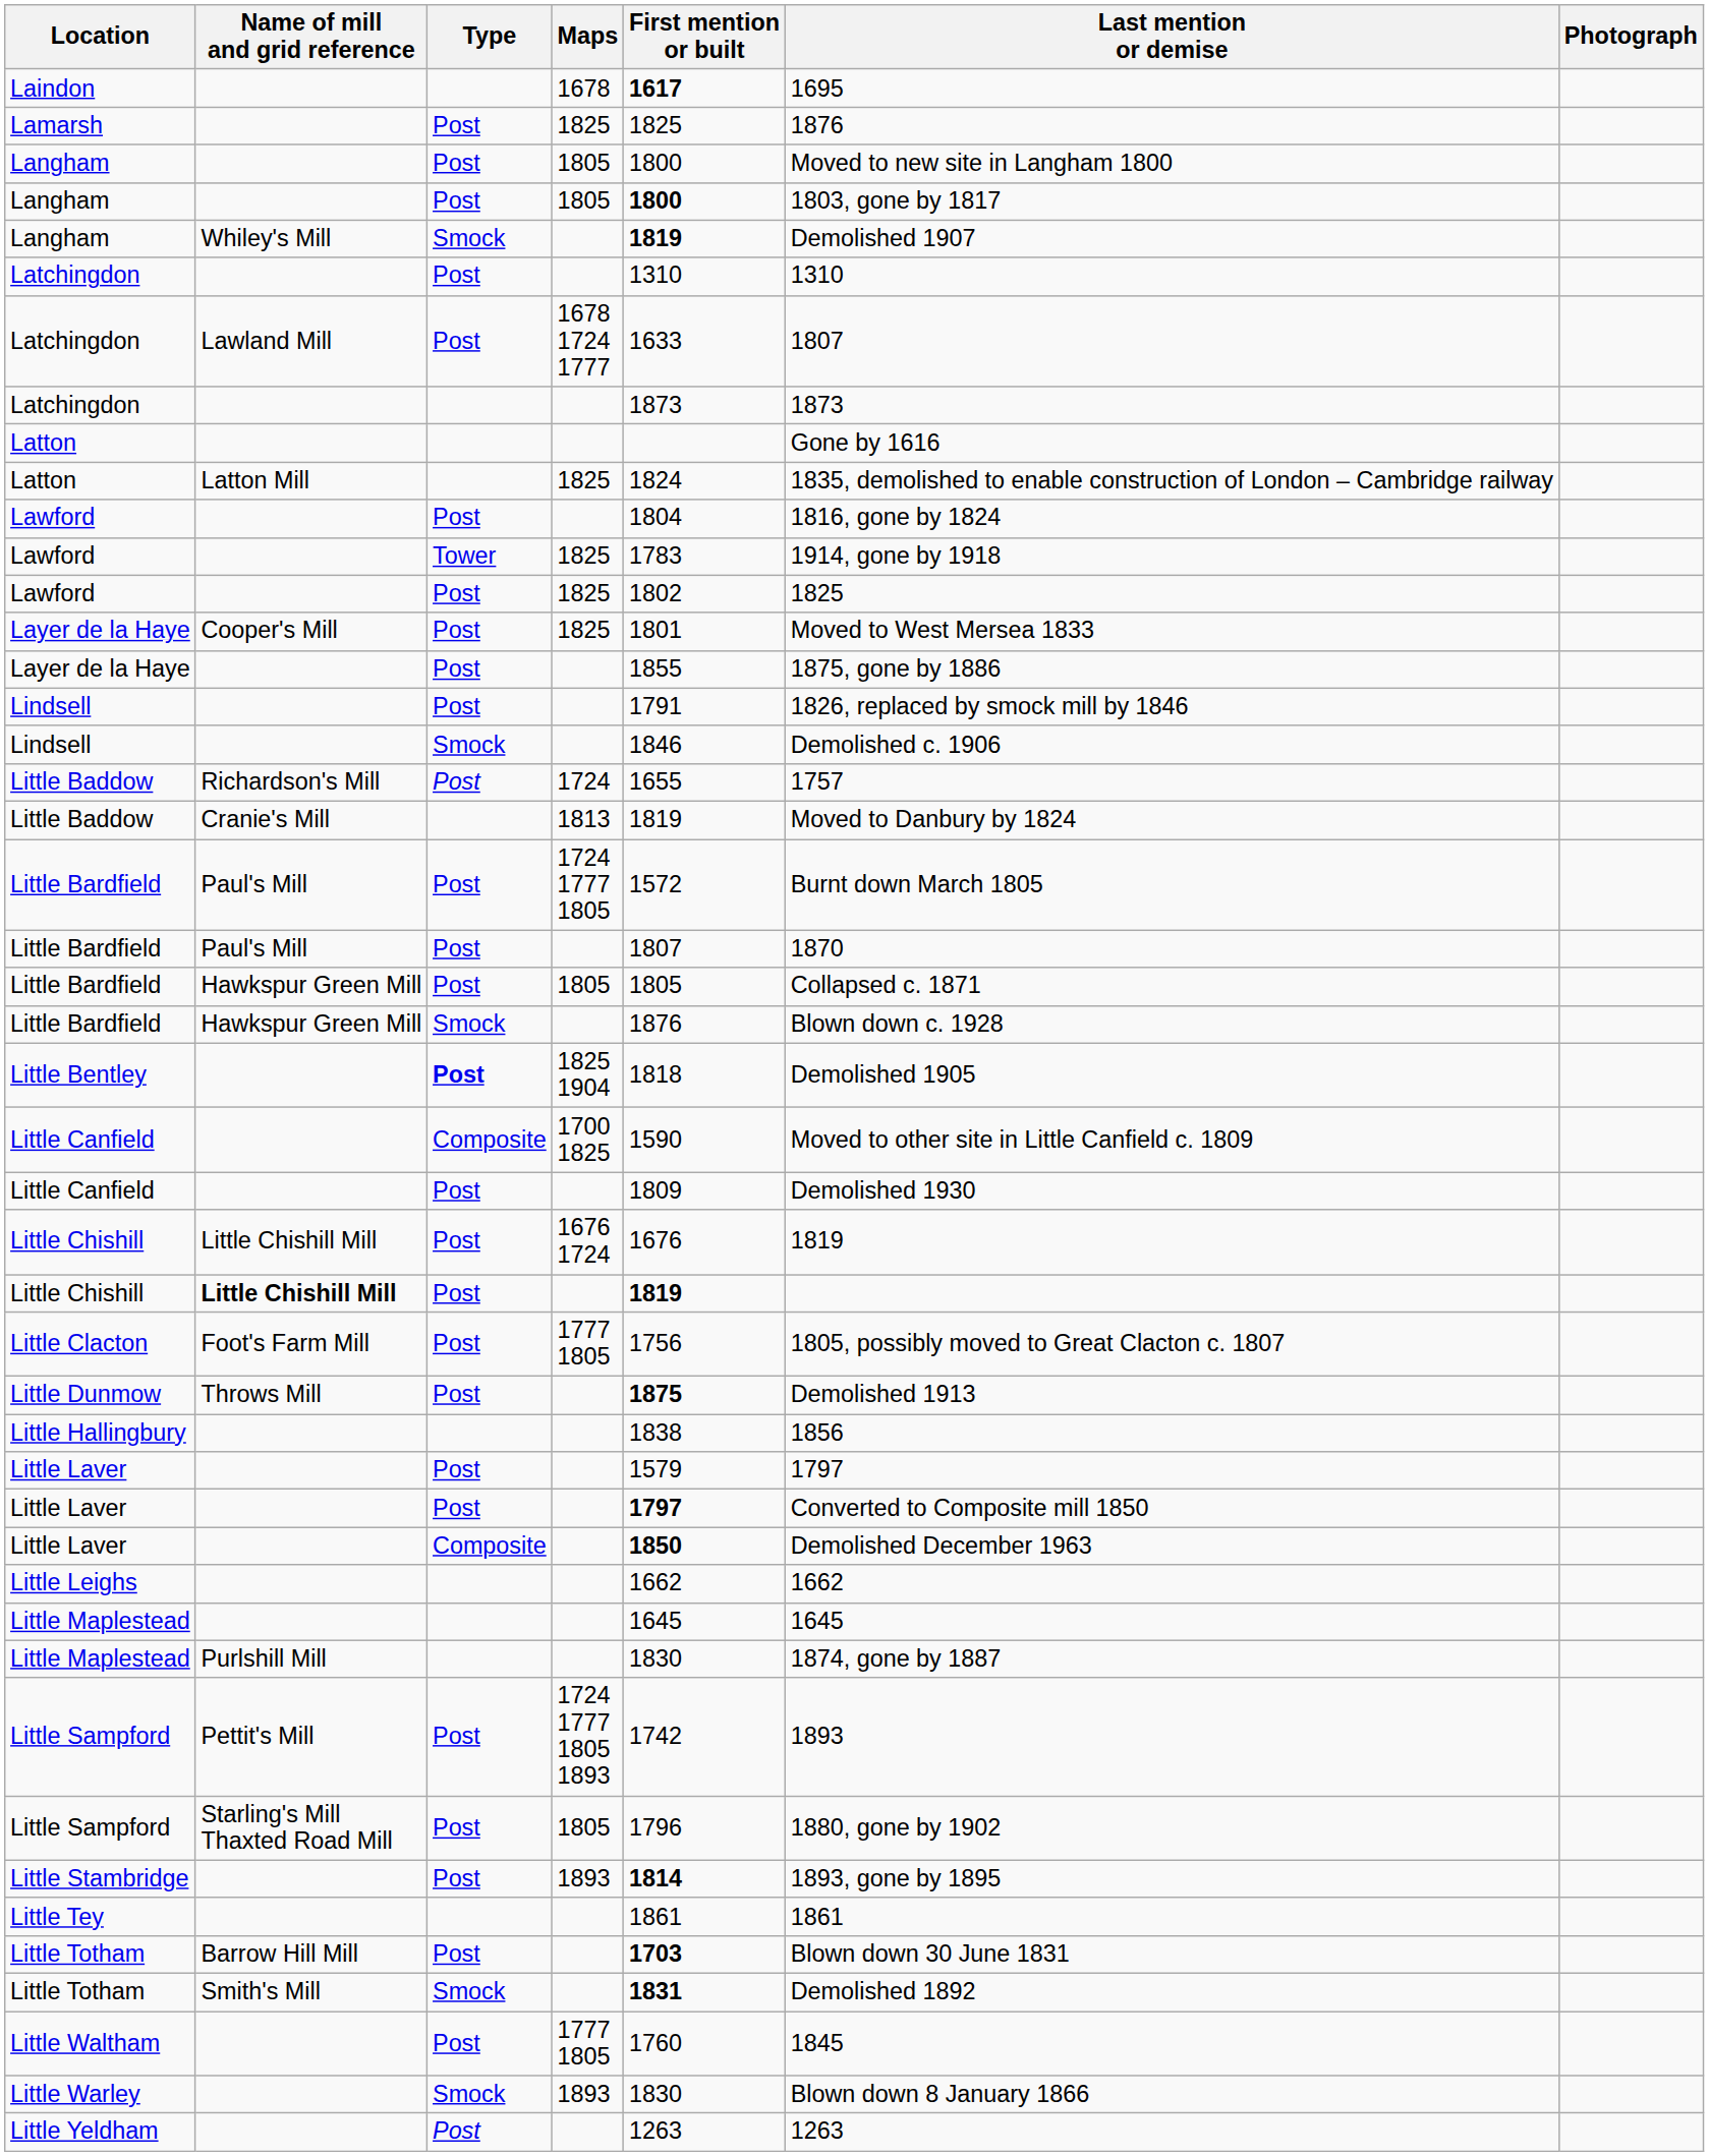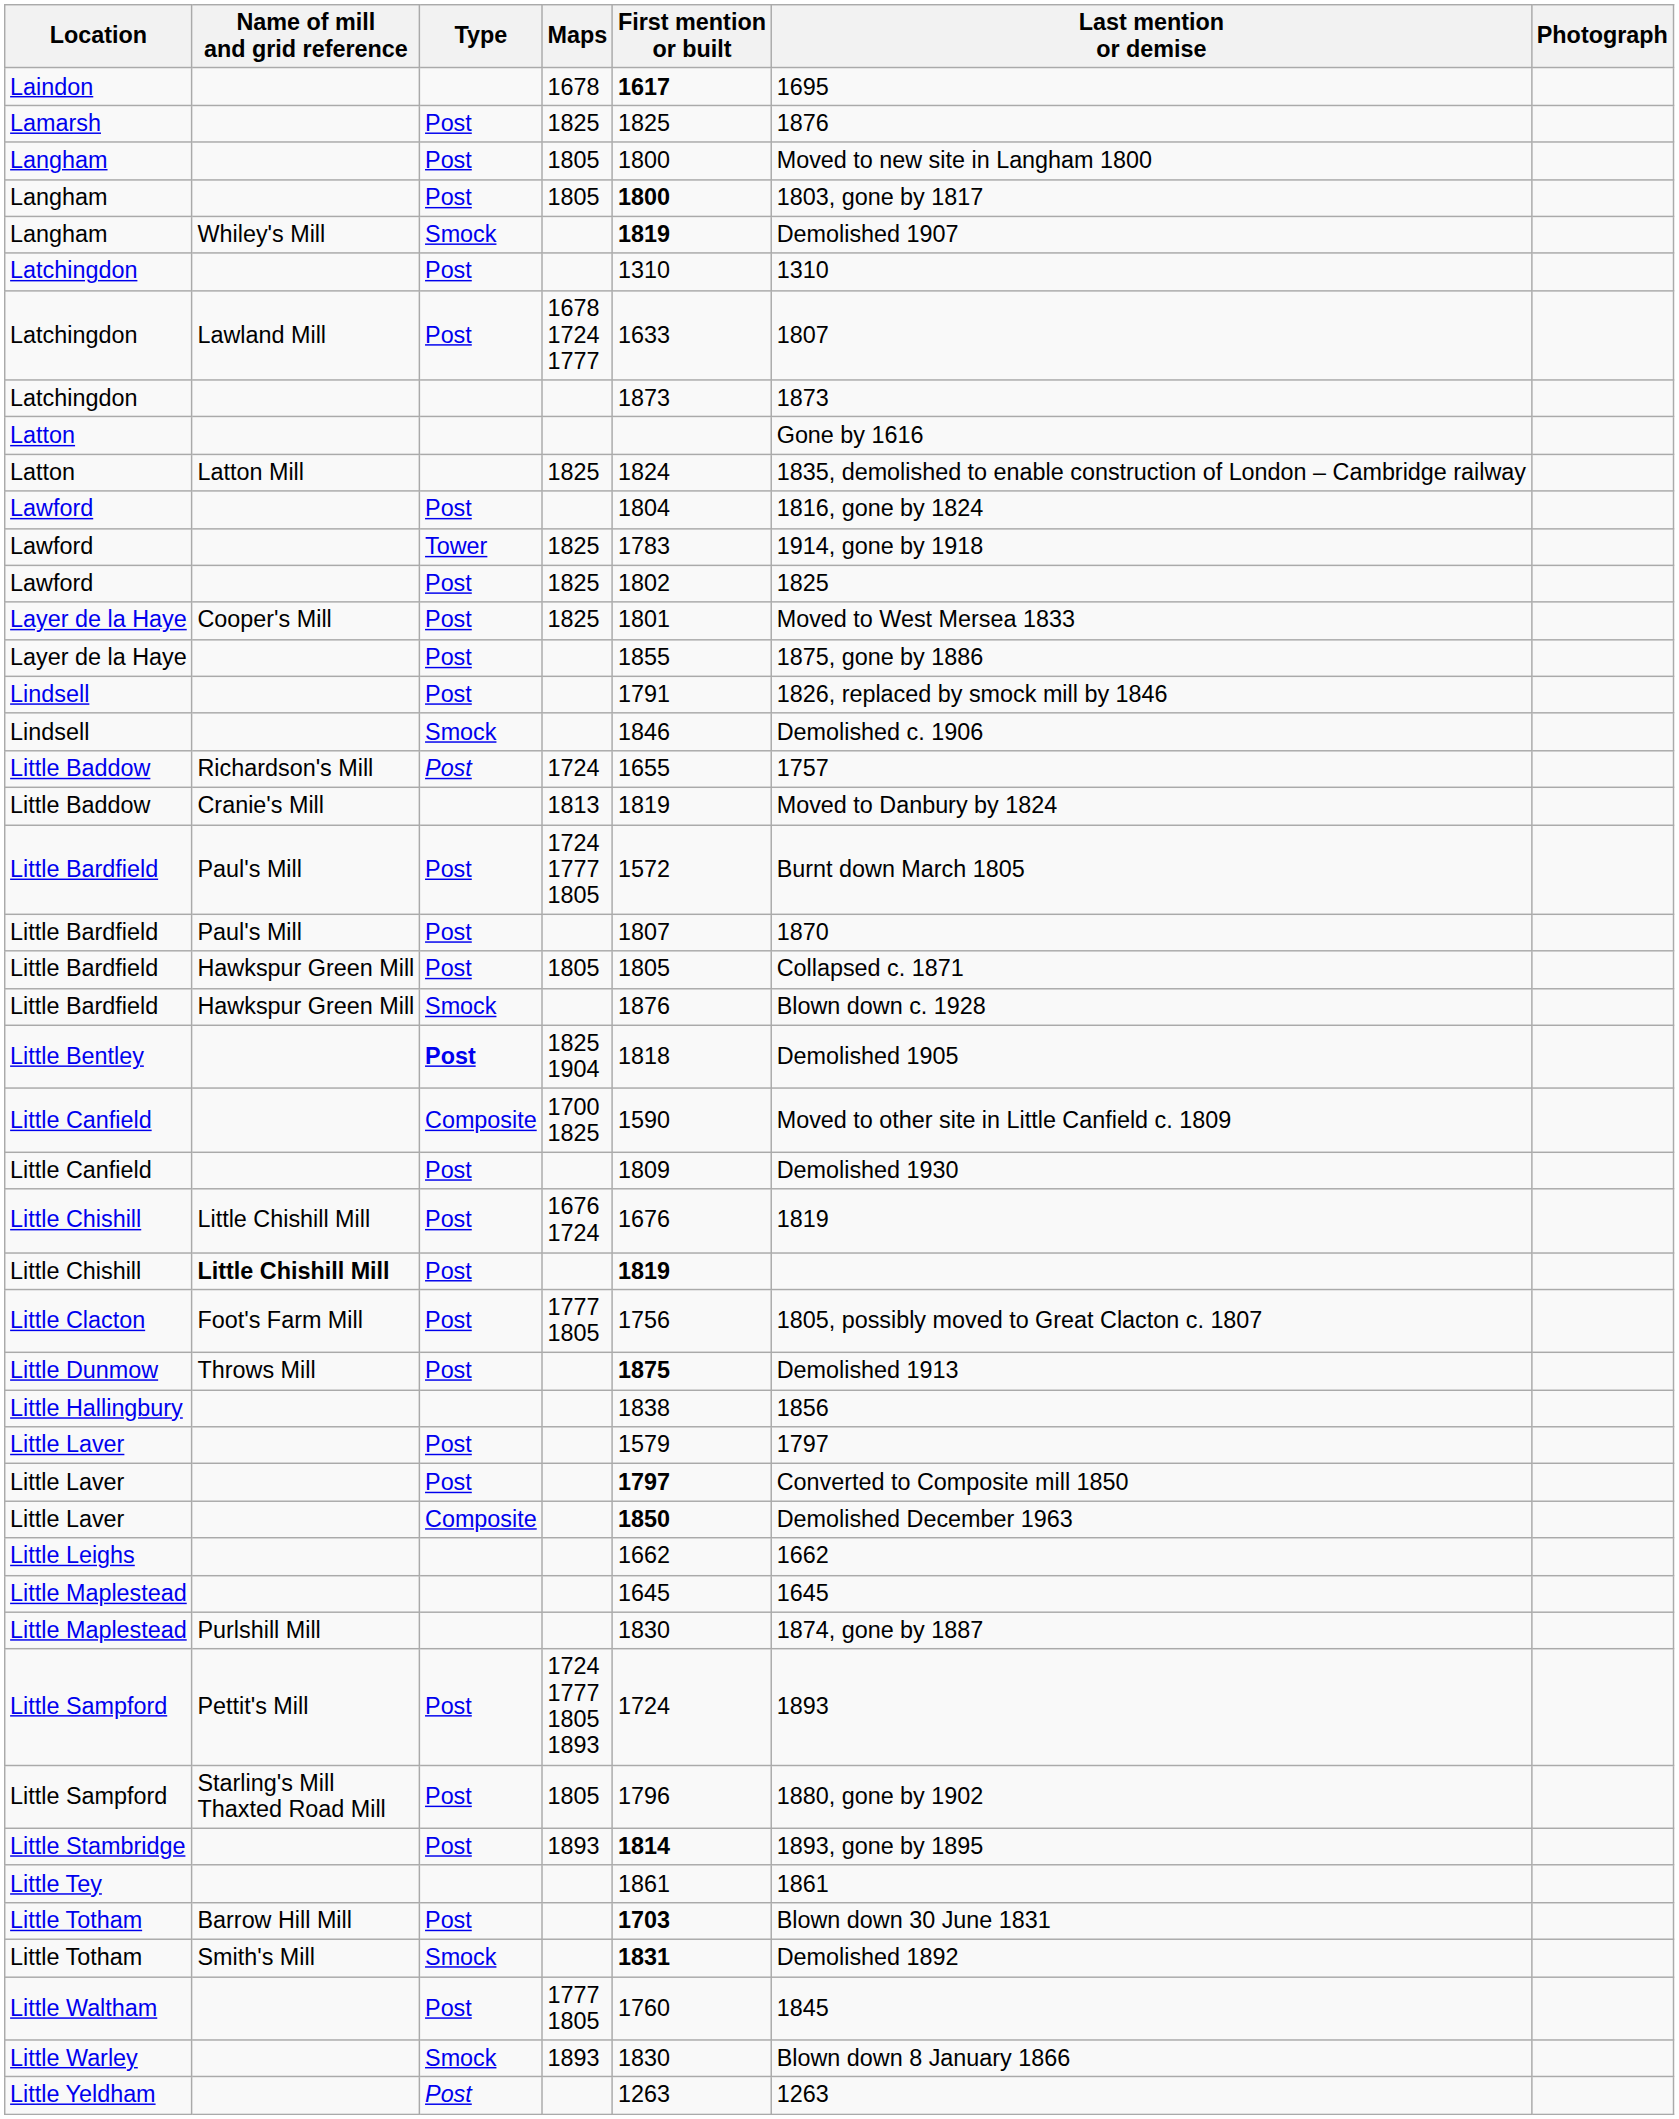 <table class="wikitable">
 <tr>
 <th>Location</th>
 <th>Name of mill<br>and grid reference</th>
 <th>Type</th>
 <th>Maps</th>
 <th>First mention<br>or built</th>
 <th>Last mention<br> or demise</th>
 <th>Photograph</th>
 </tr>
 <tr>
 <td><a href='#'>Laindon</a></td>
 <td></td>
 <td></td>
 <td>1678</td>
 <td><strong>1617</strong></td>
 <td>1695</td>
 <td></td>
 </tr>
 <tr>
 <td><a href='#'>Lamarsh</a></td>
 <td></td>
 <td><a href='#'>Post</a></td>
 <td>1825</td>
 <td>1825</td>
 <td>1876</td>
 <td></td>
 </tr>
 <tr>
 <td><a href='#'>Langham</a></td>
 <td></td>
 <td><a href='#'>Post</a></td>
 <td>1805</td>
 <td>1800</td>
 <td>Moved to new site in Langham 1800</td>
 <td></td>
 </tr>
 <tr>
 <td>Langham</td>
 <td></td>
 <td><a href='#'>Post</a></td>
 <td>1805</td>
 <td><strong>1800</strong></td>
 <td>1803, gone by 1817</td>
 <td></td>
 </tr>
 <tr>
 <td>Langham</td>
 <td>Whiley's Mill<br></td>
 <td><a href='#'>Smock</a></td>
 <td></td>
 <td><strong>1819</strong></td>
 <td>Demolished 1907</td>
 <td></td>
 </tr>
 <tr>
 <td><a href='#'>Latchingdon</a></td>
 <td></td>
 <td><a href='#'>Post</a></td>
 <td></td>
 <td>1310</td>
 <td>1310</td>
 <td></td>
 </tr>
 <tr>
 <td>Latchingdon</td>
 <td>Lawland Mill<br></td>
 <td><a href='#'>Post</a></td>
 <td>1678<br>1724<br>1777</td>
 <td>1633</td>
 <td>1807</td>
 <td></td>
 </tr>
 <tr>
 <td>Latchingdon</td>
 <td></td>
 <td></td>
 <td></td>
 <td>1873</td>
 <td>1873</td>
 <td></td>
 </tr>
 <tr>
 <td><a href='#'>Latton</a></td>
 <td></td>
 <td></td>
 <td></td>
 <td></td>
 <td>Gone by 1616</td>
 <td></td>
 </tr>
 <tr>
 <td>Latton</td>
 <td>Latton Mill<br></td>
 <td></td>
 <td>1825</td>
 <td>1824</td>
 <td>1835, demolished to enable construction of London – Cambridge railway</td>
 <td></td>
 </tr>
 <tr>
 <td><a href='#'>Lawford</a></td>
 <td></td>
 <td><a href='#'>Post</a></td>
 <td></td>
 <td>1804</td>
 <td>1816, gone by 1824</td>
 <td></td>
 </tr>
 <tr>
 <td>Lawford</td>
 <td></td>
 <td><a href='#'>Tower</a></td>
 <td>1825</td>
 <td>1783</td>
 <td>1914, gone by 1918</td>
 <td></td>
 </tr>
 <tr>
 <td>Lawford</td>
 <td></td>
 <td><a href='#'>Post</a></td>
 <td>1825</td>
 <td>1802</td>
 <td>1825</td>
 <td></td>
 </tr>
 <tr>
 <td><a href='#'>Layer de la Haye</a></td>
 <td>Cooper's Mill<br></td>
 <td><a href='#'>Post</a></td>
 <td>1825</td>
 <td>1801</td>
 <td>Moved to West Mersea 1833</td>
 <td></td>
 </tr>
 <tr>
 <td>Layer de la Haye</td>
 <td></td>
 <td><a href='#'>Post</a></td>
 <td></td>
 <td>1855</td>
 <td>1875, gone by 1886</td>
 <td></td>
 </tr>
 <tr>
 <td><a href='#'>Lindsell</a></td>
 <td></td>
 <td><a href='#'>Post</a></td>
 <td></td>
 <td>1791</td>
 <td>1826, replaced by smock mill by 1846</td>
 <td></td>
 </tr>
 <tr>
 <td>Lindsell</td>
 <td></td>
 <td><a href='#'>Smock</a></td>
 <td></td>
 <td>1846</td>
 <td>Demolished c. 1906</td>
 <td></td>
 </tr>
 <tr>
 <td><a href='#'>Little Baddow</a></td>
 <td>Richardson's Mill<br></td>
 <td><em><a href='#'>Post</a></em></td>
 <td>1724</td>
 <td>1655</td>
 <td>1757</td>
 <td></td>
 </tr>
 <tr>
 <td>Little Baddow</td>
 <td>Cranie's Mill<br></td>
 <td></td>
 <td>1813</td>
 <td>1819</td>
 <td>Moved to Danbury by 1824</td>
 <td></td>
 </tr>
 <tr>
 <td><a href='#'>Little Bardfield</a></td>
 <td>Paul's Mill<br></td>
 <td><a href='#'>Post</a></td>
 <td>1724<br>1777<br>1805</td>
 <td>1572</td>
 <td>Burnt down March 1805</td>
 <td></td>
 </tr>
 <tr>
 <td>Little Bardfield</td>
 <td>Paul's Mill<br></td>
 <td><a href='#'>Post</a></td>
 <td></td>
 <td>1807</td>
 <td>1870</td>
 <td></td>
 </tr>
 <tr>
 <td>Little Bardfield</td>
 <td>Hawkspur Green Mill<br></td>
 <td><a href='#'>Post</a></td>
 <td>1805</td>
 <td>1805</td>
 <td>Collapsed c. 1871</td>
 <td></td>
 </tr>
 <tr>
 <td>Little Bardfield</td>
 <td>Hawkspur Green Mill</td>
 <td><a href='#'>Smock</a></td>
 <td></td>
 <td>1876</td>
 <td>Blown down c. 1928</td>
 <td></td>
 </tr>
 <tr>
 <td><a href='#'>Little Bentley</a></td>
 <td></td>
 <td><strong><a href='#'>Post</a></strong></td>
 <td>1825<br>1904</td>
 <td>1818</td>
 <td>Demolished 1905</td>
 <td></td>
 </tr>
 <tr>
 <td><a href='#'>Little Canfield</a></td>
 <td></td>
 <td><a href='#'>Composite</a></td>
 <td>1700<br>1825</td>
 <td>1590</td>
 <td>Moved to other site in Little Canfield c. 1809</td>
 <td></td>
 </tr>
 <tr>
 <td>Little Canfield</td>
 <td></td>
 <td><a href='#'>Post</a></td>
 <td></td>
 <td>1809</td>
 <td>Demolished 1930</td>
 <td></td>
 </tr>
 <tr>
 <td><a href='#'>Little Chishill</a></td>
 <td>Little Chishill Mill <br></td>
 <td><a href='#'>Post</a></td>
 <td>1676<br>1724</td>
 <td>1676</td>
 <td>1819</td>
 <td></td>
 </tr>
 <tr>
 <td>Little Chishill</td>
 <td><strong>Little Chishill Mill</strong><br></td>
 <td><a href='#'>Post</a></td>
 <td></td>
 <td><strong>1819</strong></td>
 <td></td>
 <td></td>
 </tr>
 <tr>
 <td><a href='#'>Little Clacton</a></td>
 <td>Foot's Farm Mill <br></td>
 <td><a href='#'>Post</a></td>
 <td>1777<br>1805</td>
 <td>1756</td>
 <td>1805, possibly moved to Great Clacton c. 1807</td>
 <td></td>
 </tr>
 <tr>
 <td><a href='#'>Little Dunmow</a></td>
 <td>Throws Mill<br></td>
 <td><a href='#'>Post</a></td>
 <td></td>
 <td><strong>1875</strong></td>
 <td>Demolished 1913<br></td>
 <td></td>
 </tr>
 <tr>
 <td><a href='#'>Little Hallingbury</a></td>
 <td></td>
 <td></td>
 <td></td>
 <td>1838</td>
 <td>1856</td>
 <td></td>
 </tr>
 <tr>
 <td><a href='#'>Little Laver</a></td>
 <td></td>
 <td><a href='#'>Post</a></td>
 <td></td>
 <td>1579</td>
 <td>1797</td>
 <td></td>
 </tr>
 <tr>
 <td>Little Laver</td>
 <td></td>
 <td><a href='#'>Post</a></td>
 <td></td>
 <td><strong>1797</strong></td>
 <td>Converted to Composite mill 1850</td>
 <td></td>
 </tr>
 <tr>
 <td>Little Laver</td>
 <td></td>
 <td><a href='#'>Composite</a></td>
 <td></td>
 <td><strong>1850</strong></td>
 <td>Demolished  December 1963</td>
 <td></td>
 </tr>
 <tr>
 <td><a href='#'>Little Leighs</a></td>
 <td></td>
 <td></td>
 <td></td>
 <td>1662</td>
 <td>1662</td>
 <td></td>
 </tr>
 <tr>
 <td><a href='#'>Little Maplestead</a></td>
 <td></td>
 <td></td>
 <td></td>
 <td>1645</td>
 <td>1645</td>
 <td></td>
 </tr>
 <tr>
 <td><a href='#'>Little Maplestead</a></td>
 <td>Purlshill Mill<br></td>
 <td></td>
 <td></td>
 <td>1830</td>
 <td>1874, gone by 1887</td>
 <td></td>
 </tr>
 <tr>
 <td><a href='#'>Little Sampford</a></td>
 <td>Pettit's Mill<br></td>
 <td><a href='#'>Post</a></td>
 <td>1724<br>1777<br>1805<br>1893</td>
-<td>1742</td>
+<td>1724</td>
 <td>1893</td>
 <td></td>
 </tr>
 <tr>
 <td>Little Sampford</td>
 <td>Starling's Mill<br>Thaxted Road Mill<br></td>
 <td><a href='#'>Post</a></td>
 <td>1805</td>
 <td>1796</td>
 <td>1880, gone by 1902</td>
 <td></td>
 </tr>
 <tr>
 <td><a href='#'>Little Stambridge</a></td>
 <td></td>
 <td><a href='#'>Post</a></td>
 <td>1893</td>
 <td><strong>1814</strong></td>
 <td>1893, gone by 1895</td>
 <td></td>
 </tr>
 <tr>
 <td><a href='#'>Little Tey</a></td>
 <td></td>
 <td></td>
 <td></td>
 <td>1861</td>
 <td>1861</td>
 <td></td>
 </tr>
 <tr>
 <td><a href='#'>Little Totham</a></td>
 <td>Barrow Hill Mill<br></td>
 <td><a href='#'>Post</a></td>
 <td></td>
 <td><strong>1703</strong></td>
 <td>Blown down 30 June 1831</td>
 <td></td>
 </tr>
 <tr>
 <td>Little Totham</td>
 <td>Smith's Mill<br></td>
 <td><a href='#'>Smock</a></td>
 <td></td>
 <td><strong>1831</strong></td>
 <td>Demolished 1892</td>
 <td></td>
 </tr>
 <tr>
 <td><a href='#'>Little Waltham</a></td>
 <td></td>
 <td><a href='#'>Post</a></td>
 <td>1777<br>1805</td>
 <td>1760</td>
 <td>1845</td>
 <td></td>
 </tr>
 <tr>
 <td><a href='#'>Little Warley</a></td>
 <td></td>
 <td><a href='#'>Smock</a></td>
 <td>1893</td>
 <td>1830</td>
 <td>Blown down 8 January 1866</td>
 <td></td>
 </tr>
 <tr>
 <td><a href='#'>Little Yeldham</a></td>
 <td></td>
 <td><em><a href='#'>Post</a></em></td>
 <td></td>
 <td>1263</td>
 <td>1263</td>
 <td></td>
 </tr>
 </table>
